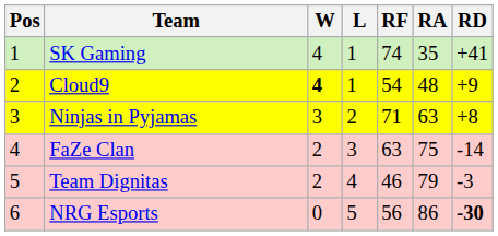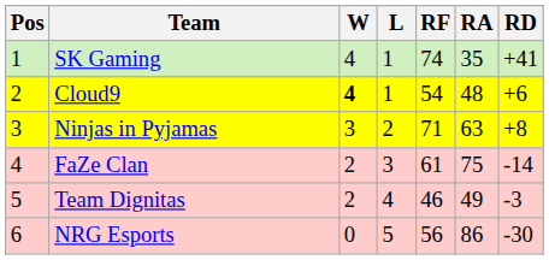 <table class="wikitable">
 <tr>
 <th width="20px">Pos</th>
 <th width="200px">Team</th>
 <th width="20px">W</th>
 <th width="20px">L</th>
 <th width="20px">RF</th>
 <th width="20px">RA</th>
 <th width="20px">RD</th>
 </tr>
 <tr style="background: #D0F0C0;">
 <td>1</td>
 <td><a href='#'>SK Gaming</a></td>
 <td>4</td>
 <td>1</td>
 <td>74</td>
 <td>35</td>
 <td>+41</td>
 </tr>
 <tr style="background: #FFFF00;">
 <td>2</td>
 <td><a href='#'>Cloud9</a></td>
 <td><strong>4</strong></td>
 <td>1</td>
 <td>54</td>
 <td>48</td>
-<td>+9</td>
+<td>+6</td>
 </tr>
 <tr style="background: #FFFF00;">
 <td>3</td>
 <td><a href='#'>Ninjas in Pyjamas</a></td>
 <td>3</td>
 <td>2</td>
 <td>71</td>
 <td>63</td>
 <td>+8</td>
 </tr>
 <tr style="background: #FFCCCC;">
 <td>4</td>
 <td><a href='#'>FaZe Clan</a></td>
 <td>2</td>
 <td>3</td>
-<td>63</td>
+<td>61</td>
 <td>75</td>
 <td>-14</td>
 </tr>
 <tr style="background: #FFCCCC;">
 <td>5</td>
 <td><a href='#'>Team Dignitas</a></td>
 <td>2</td>
 <td>4</td>
 <td>46</td>
-<td>79</td>
+<td>49</td>
 <td>-3</td>
 </tr>
 <tr style="background: #FFCCCC;">
 <td>6</td>
 <td><a href='#'>NRG Esports</a></td>
 <td>0</td>
 <td>5</td>
 <td>56</td>
 <td>86</td>
-<td><strong>-30</strong></td>
+<td>-30</td>
 </tr>
 </table>
